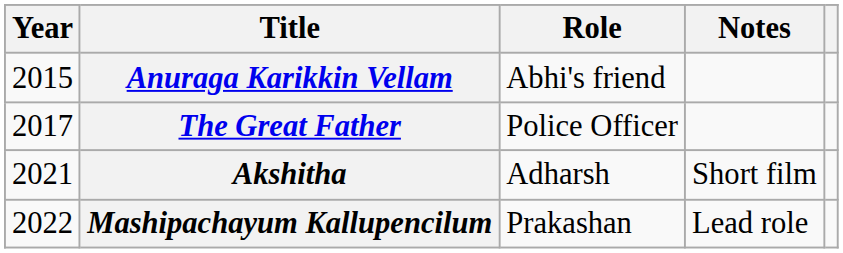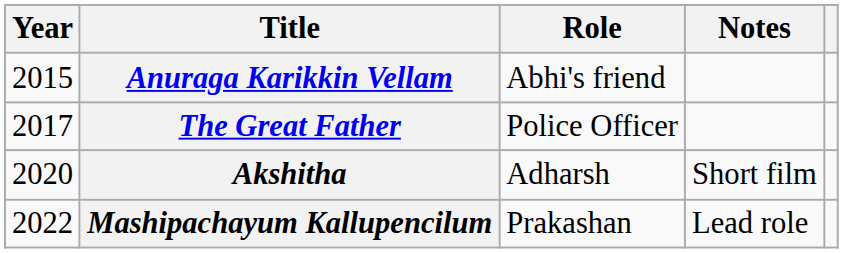 <table class="wikitable plainrowheaders sortable" style="margin-right: 0;">
 <tr>
 <th scope="col">Year</th>
 <th scope="col">Title</th>
 <th scope="col">Role</th>
 <th scope="col" class="unsortable">Notes</th>
 <th scope="col" class="unsortable"></th>
 </tr>
 <tr>
 <td>2015</td>
 <th scope="row"><em><a href='#'>Anuraga Karikkin Vellam</a></em></th>
 <td>Abhi's friend</td>
 <td></td>
 <td></td>
 </tr>
 <tr>
 <td>2017</td>
 <th scope="row"><em><a href='#'>The Great Father</a></em></th>
 <td>Police Officer</td>
 <td></td>
 <td></td>
 </tr>
 <tr>
-<td>2021</td>
+<td>2020</td>
 <th scope="row"><em>Akshitha</em></th>
 <td>Adharsh</td>
 <td>Short film</td>
 <td></td>
 </tr>
 <tr>
 <td>2022</td>
 <th scope="row"><em>Mashipachayum Kallupencilum</em></th>
 <td>Prakashan</td>
 <td>Lead role</td>
 <td></td>
 </tr>
 </table>
